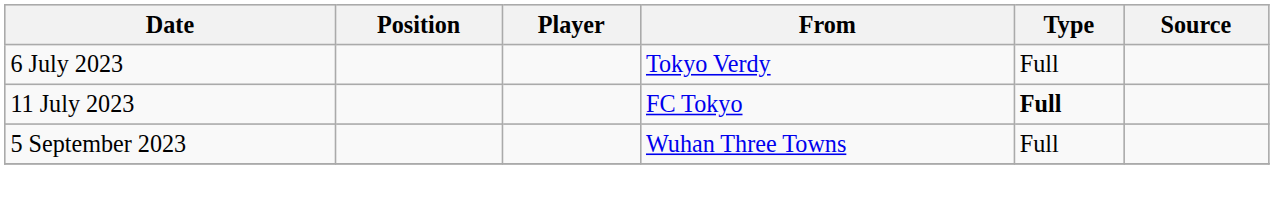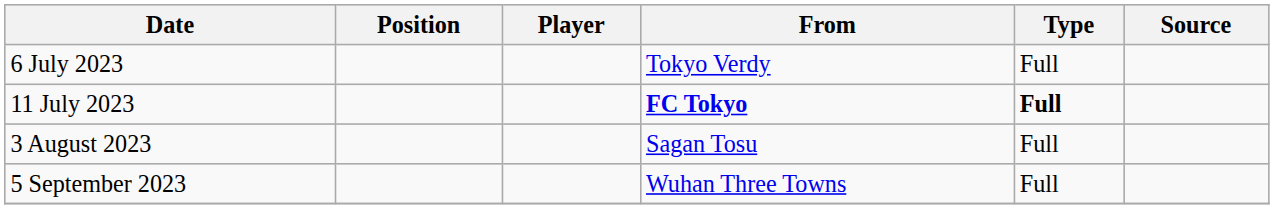 <table class="wikitable sortable" style="width:90%; text-align:center; font-size:95%; text-align:left;">
 <tr>
 <th>Date</th>
 <th>Position</th>
 <th>Player</th>
 <th>From</th>
 <th>Type</th>
 <th>Source</th>
 </tr>
 <tr>
 <td>6 July 2023</td>
 <td></td>
 <td></td>
 <td> <a href='#'>Tokyo Verdy</a></td>
 <td>Full</td>
 <td></td>
 </tr>
 <tr>
 <td>11 July 2023</td>
 <td></td>
 <td></td>
-<td> <a href='#'>FC Tokyo</a></td>
+<td><strong> <a href='#'>FC Tokyo</a></strong></td>
 <td><strong>Full</strong></td>
+<td></td>
+</tr>
+<tr>
+<td>3 August 2023</td>
+<td></td>
+<td></td>
+<td> <a href='#'>Sagan Tosu</a></td>
+<td>Full</td>
 <td></td>
 </tr>
 <tr>
 <td>5 September 2023</td>
 <td></td>
 <td></td>
 <td> <a href='#'>Wuhan Three Towns</a></td>
 <td>Full</td>
 <td></td>
 </tr>
 <tr>
 </tr>
 </table>
